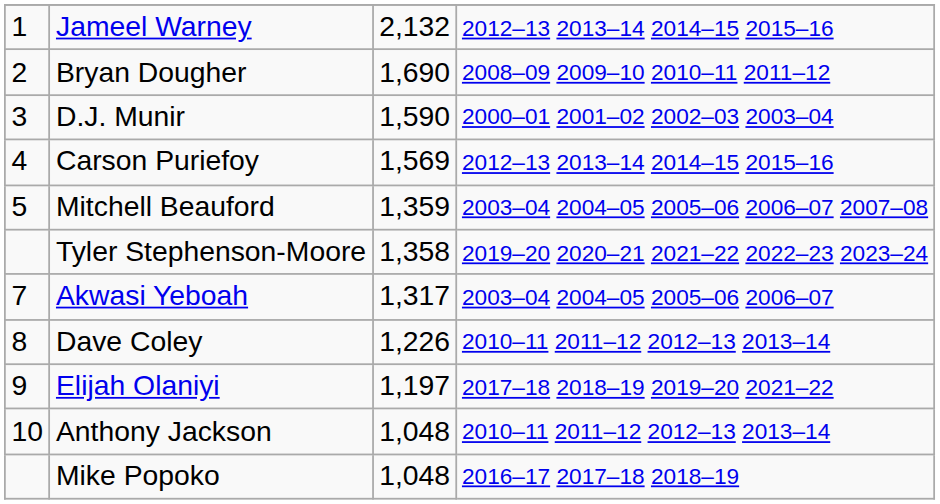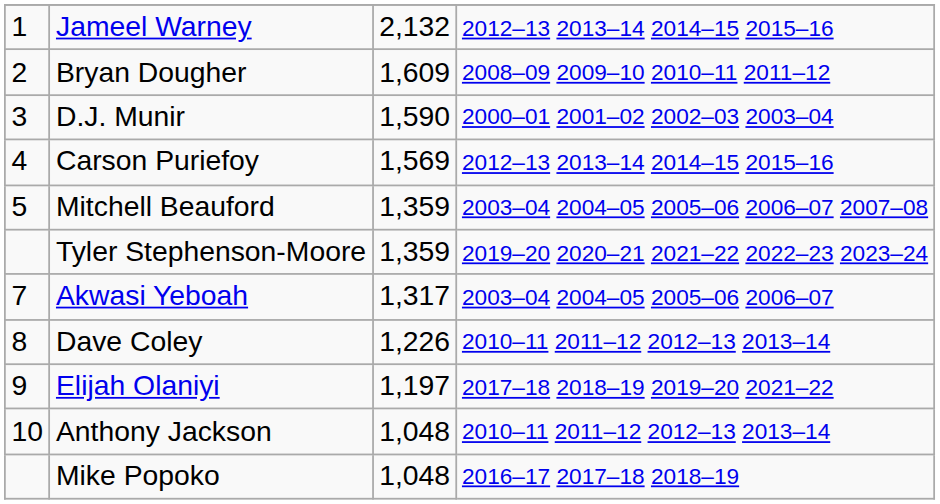 <table class="wikitable"92>
 <tr>
 </tr>
 <tr>
 <td>1</td>
 <td><a href='#'>Jameel Warney</a></td>
 <td>2,132</td>
 <td style="font-size:80%;"><a href='#'>2012–13</a> <a href='#'>2013–14</a> <a href='#'>2014–15</a> <a href='#'>2015–16</a></td>
 </tr>
 <tr>
 <td>2</td>
 <td>Bryan Dougher</td>
-<td>1,690</td>
+<td>1,609</td>
 <td style="font-size:80%;"><a href='#'>2008–09</a> <a href='#'>2009–10</a> <a href='#'>2010–11</a> <a href='#'>2011–12</a></td>
 </tr>
 <tr>
 <td>3</td>
 <td>D.J. Munir</td>
 <td>1,590</td>
 <td style="font-size:80%;"><a href='#'>2000–01</a> <a href='#'>2001–02</a> <a href='#'>2002–03</a> <a href='#'>2003–04</a></td>
 </tr>
 <tr>
 <td>4</td>
 <td>Carson Puriefoy</td>
 <td>1,569</td>
 <td style="font-size:80%;"><a href='#'>2012–13</a> <a href='#'>2013–14</a> <a href='#'>2014–15</a> <a href='#'>2015–16</a></td>
 </tr>
 <tr>
 <td>5</td>
 <td>Mitchell Beauford</td>
 <td>1,359</td>
 <td style="font-size:80%;"><a href='#'>2003–04</a> <a href='#'>2004–05</a> <a href='#'>2005–06</a> <a href='#'>2006–07</a> <a href='#'>2007–08</a></td>
 </tr>
 <tr>
 <td></td>
 <td>Tyler Stephenson-Moore</td>
-<td>1,358</td>
+<td>1,359</td>
 <td style="font-size:80%;"><a href='#'>2019–20</a> <a href='#'>2020–21</a> <a href='#'>2021–22</a> <a href='#'>2022–23</a> <a href='#'>2023–24</a></td>
 </tr>
 <tr>
 <td>7</td>
 <td><a href='#'>Akwasi Yeboah</a></td>
 <td>1,317</td>
 <td style="font-size:80%;"><a href='#'>2003–04</a> <a href='#'>2004–05</a> <a href='#'>2005–06</a> <a href='#'>2006–07</a></td>
 </tr>
 <tr>
 <td>8</td>
 <td>Dave Coley</td>
 <td>1,226</td>
 <td style="font-size:80%;"><a href='#'>2010–11</a> <a href='#'>2011–12</a> <a href='#'>2012–13</a> <a href='#'>2013–14</a></td>
 </tr>
 <tr>
 <td>9</td>
 <td><a href='#'>Elijah Olaniyi</a></td>
 <td>1,197</td>
 <td style="font-size:80%;"><a href='#'>2017–18</a> <a href='#'>2018–19</a> <a href='#'>2019–20</a> <a href='#'>2021–22</a></td>
 </tr>
 <tr>
 <td>10</td>
 <td>Anthony Jackson</td>
 <td>1,048</td>
 <td style="font-size:80%;"><a href='#'>2010–11</a> <a href='#'>2011–12</a> <a href='#'>2012–13</a> <a href='#'>2013–14</a></td>
 </tr>
 <tr>
 <td></td>
 <td>Mike Popoko</td>
 <td>1,048</td>
 <td style="font-size:80%;"><a href='#'>2016–17</a> <a href='#'>2017–18</a> <a href='#'>2018–19</a></td>
 </tr>
 </table>
